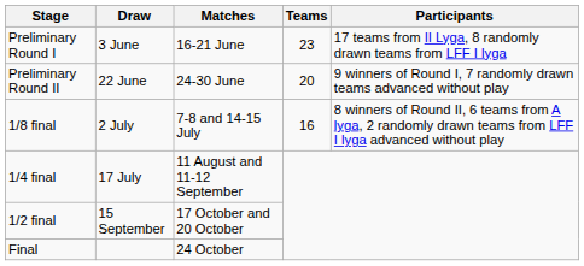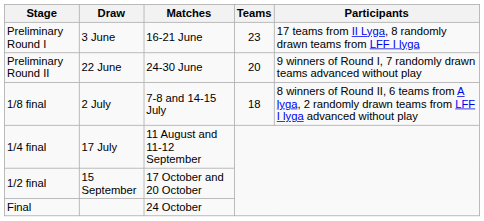 <table class="wikitable" style="font-size:90%">
 <tr>
 <th>Stage</th>
 <th>Draw</th>
 <th>Matches</th>
 <th>Teams</th>
 <th>Participants</th>
 </tr>
 <tr>
 <td>Preliminary Round I</td>
 <td>3 June</td>
 <td>16-21 June</td>
 <td style="text-align:center;">23</td>
 <td>17 teams from <a href='#'>II Lyga</a>, 8 randomly drawn teams from <a href='#'>LFF I lyga</a></td>
 </tr>
 <tr>
 <td>Preliminary Round II</td>
 <td>22 June</td>
 <td>24-30 June</td>
 <td style="text-align:center;">20</td>
 <td>9 winners of Round I, 7 randomly drawn teams advanced without play</td>
 </tr>
 <tr>
 <td>1/8 final</td>
 <td>2 July</td>
 <td>7-8 and 14-15 July</td>
-<td style="text-align:center;">16</td>
+<td style="text-align:center;">18</td>
 <td>8 winners of Round II, 6 teams from <a href='#'>A lyga</a>, 2 randomly drawn teams from <a href='#'>LFF I lyga</a> advanced without play</td>
 </tr>
 <tr>
 <td>1/4 final</td>
 <td>17 July</td>
 <td>11 August and 11-12 September</td>
 </tr>
 <tr>
 <td>1/2 final</td>
 <td>15 September</td>
 <td>17 October and 20 October</td>
 </tr>
 <tr>
 <td>Final</td>
 <td></td>
 <td>24 October</td>
 </tr>
 </table>
